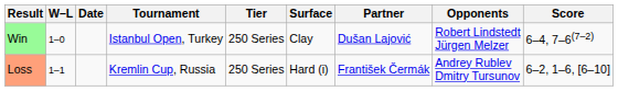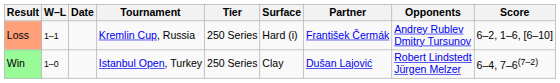 <table class="sortable wikitable">
 <tr>
 <th>Result</th>
 <th class="unsortable">W–L</th>
 <th>Date</th>
 <th>Tournament</th>
 <th>Tier</th>
 <th>Surface</th>
 <th>Partner</th>
 <th>Opponents</th>
 <th class="unsortable">Score</th>
 </tr>
 <tr>
+<td style="background:#ffa07a;">Loss</td>
+<td><small>1–1</small></td>
+<td><a href='#'></a></td>
+<td><a href='#'>Kremlin Cup</a>, Russia</td>
+<td>250 Series</td>
+<td>Hard (i)</td>
+<td> <a href='#'>František Čermák</a></td>
+<td> <a href='#'>Andrey Rublev</a><br> <a href='#'>Dmitry Tursunov</a></td>
+<td>6–2, 1–6, [6–10]</td>
+</tr>
+<tr>
 <td style="background:#98fb98;">Win</td>
 <td><small>1–0</small></td>
 <td><a href='#'></a></td>
 <td><a href='#'>Istanbul Open</a>, Turkey</td>
 <td>250 Series</td>
 <td>Clay</td>
 <td> <a href='#'>Dušan Lajović</a></td>
 <td> <a href='#'>Robert Lindstedt</a><br> <a href='#'>Jürgen Melzer</a></td>
 <td>6–4, 7–6<sup>(7–2)</sup></td>
 </tr>
-<tr>
-<td style="background:#ffa07a;">Loss</td>
-<td><small>1–1</small></td>
-<td><a href='#'></a></td>
-<td><a href='#'>Kremlin Cup</a>, Russia</td>
-<td>250 Series</td>
-<td>Hard (i)</td>
-<td> <a href='#'>František Čermák</a></td>
-<td> <a href='#'>Andrey Rublev</a><br> <a href='#'>Dmitry Tursunov</a></td>
-<td>6–2, 1–6, [6–10]</td>
-</tr>
 </table>
